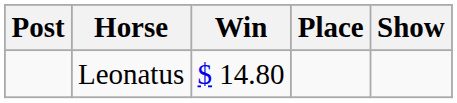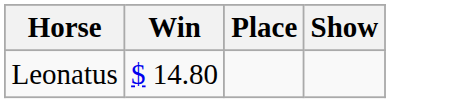 <table class="wikitable" border="1">
 <tr>
-<th>Post</th>
 <th>Horse</th>
 <th>Win</th>
 <th>Place</th>
 <th>Show</th>
 </tr>
 <tr>
-<td align="right"></td>
 <td>Leonatus</td>
 <td align="right"><a href='#'>$</a> 14.80</td>
 <td align="right"></td>
 <td align="right"></td>
 </tr>
 </table>
